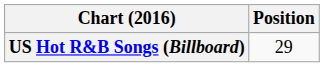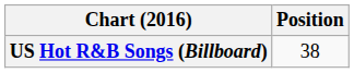 <table class="wikitable plainrowheaders" style="text-align:center">
 <tr>
 <th scope="col">Chart (2016)</th>
 <th scope="col">Position</th>
 </tr>
 <tr>
 <th scope="row">US <a href='#'>Hot R&B Songs</a> (<em>Billboard</em>)</th>
-<td>29</td>
+<td>38</td>
 </tr>
 </table>
